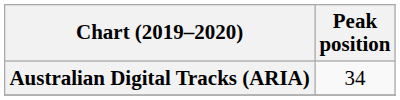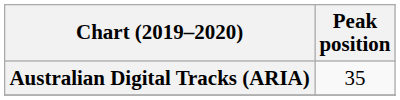 <table class="wikitable sortable plainrowheaders" style="text-align:center">
 <tr>
 <th scope="col">Chart (2019–2020)</th>
 <th scope="col">Peak<br>position</th>
 </tr>
 <tr>
 <th scope="row">Australian Digital Tracks (ARIA)</th>
-<td>34</td>
+<td>35</td>
 </tr>
 <tr>
 </tr>
 <tr>
 </tr>
 <tr>
 </tr>
 </table>
